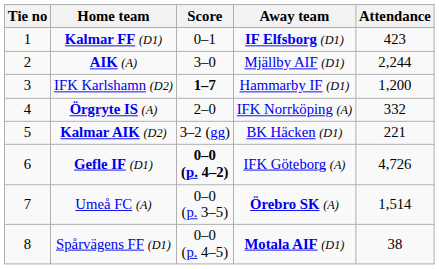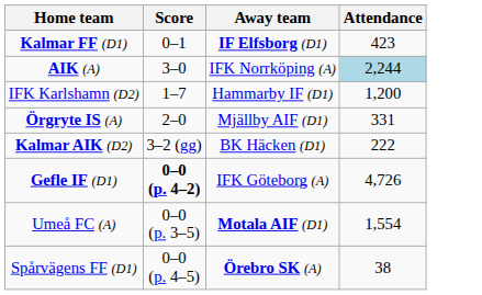 <table class="wikitable" style="text-align:center">
 <tr>
-<th style= width="40px">Tie no</th>
 <th style= width="150px">Home team</th>
 <th style= width="60px">Score</th>
 <th style= width="150px">Away team</th>
 <th style= width="30px">Attendance</th>
 </tr>
 <tr>
-<td>1</td>
 <td><strong><a href='#'>Kalmar FF</a></strong> <em><small>(D1)</small></em></td>
 <td>0–1</td>
 <td><strong><a href='#'>IF Elfsborg</a></strong> <em><small>(D1)</small></em></td>
 <td>423</td>
 </tr>
 <tr>
-<td>2</td>
 <td><strong><a href='#'>AIK</a></strong> <em><small>(A)</small></em></td>
 <td>3–0</td>
-<td><a href='#'>Mjällby AIF</a> <em><small>(D1)</small></em></td>
-<td>2,244</td>
+<td><a href='#'>IFK Norrköping</a> <em><small>(A)</small></em></td>
+<td style="background: lightblue;">2,244</td>
 </tr>
 <tr>
-<td>3</td>
 <td><a href='#'>IFK Karlshamn</a> <em><small>(D2)</small></em></td>
-<td><strong>1–7</strong></td>
+<td>1–7</td>
 <td><a href='#'>Hammarby IF</a> <em><small>(D1)</small></em></td>
 <td>1,200</td>
 </tr>
 <tr>
-<td>4</td>
 <td><strong><a href='#'>Örgryte IS</a></strong> <em><small>(A)</small></em></td>
 <td>2–0</td>
-<td><a href='#'>IFK Norrköping</a> <em><small>(A)</small></em></td>
-<td>332</td>
+<td><a href='#'>Mjällby AIF</a> <em><small>(D1)</small></em></td>
+<td>331</td>
 </tr>
 <tr>
-<td>5</td>
 <td><strong><a href='#'>Kalmar AIK</a></strong> <em><small>(D2)</small></em></td>
 <td>3–2 (<a href='#'>gg</a>)</td>
 <td><a href='#'>BK Häcken</a> <em><small>(D1)</small></em></td>
-<td>221</td>
+<td>222</td>
 </tr>
 <tr>
-<td>6</td>
 <td><strong><a href='#'>Gefle IF</a></strong> <em><small>(D1)</small></em></td>
 <td><strong>0–0<br>(<a href='#'>p.</a> 4–2)</strong></td>
 <td><a href='#'>IFK Göteborg</a> <em><small>(A)</small></em></td>
 <td>4,726</td>
 </tr>
 <tr>
-<td>7</td>
 <td><a href='#'>Umeå FC</a> <em><small>(A)</small></em></td>
 <td>0–0<br>(<a href='#'>p.</a> 3–5)</td>
-<td><strong><a href='#'>Örebro SK</a></strong> <em><small>(A)</small></em></td>
-<td>1,514</td>
+<td><strong><a href='#'>Motala AIF</a></strong> <em><small>(D1)</small></em></td>
+<td>1,554</td>
 </tr>
 <tr>
-<td>8</td>
 <td><a href='#'>Spårvägens FF</a> <em><small>(D1)</small></em></td>
 <td>0–0<br>(<a href='#'>p.</a> 4–5)</td>
-<td><strong><a href='#'>Motala AIF</a></strong> <em><small>(D1)</small></em></td>
+<td><strong><a href='#'>Örebro SK</a></strong> <em><small>(A)</small></em></td>
 <td>38</td>
 </tr>
 </table>
